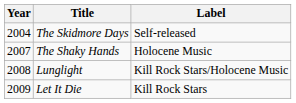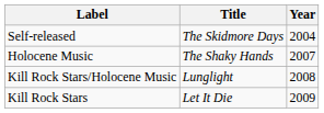 <table class="wikitable">
 <tr>
+<th align="left">Label</th>
+<th align="left">Title</th>
 <th align="left">Year</th>
-<th align="left">Title</th>
-<th align="left">Label</th>
 </tr>
 <tr>
+<td>Self-released</td>
+<td><em>The Skidmore Days</em></td>
 <td>2004</td>
-<td><em>The Skidmore Days</em></td>
-<td>Self-released</td>
 </tr>
 <tr>
+<td>Holocene Music</td>
+<td><em>The Shaky Hands</em></td>
 <td>2007</td>
-<td><em>The Shaky Hands</em></td>
-<td>Holocene Music</td>
 </tr>
 <tr>
+<td>Kill Rock Stars/Holocene Music</td>
+<td><em>Lunglight</em></td>
 <td>2008</td>
-<td><em>Lunglight</em></td>
-<td>Kill Rock Stars/Holocene Music</td>
 </tr>
 <tr>
+<td>Kill Rock Stars</td>
+<td><em>Let It Die</em></td>
 <td>2009</td>
-<td><em>Let It Die</em></td>
-<td>Kill Rock Stars</td>
 </tr>
 </table>
